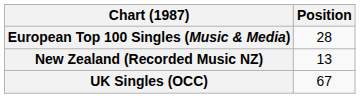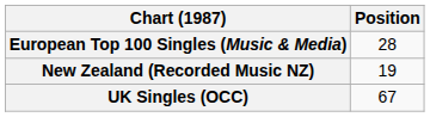 <table class="wikitable plainrowheaders" style="text-align:center">
 <tr>
 <th scope="col">Chart (1987)</th>
 <th scope="col">Position</th>
 </tr>
 <tr>
 <th scope="row">European Top 100 Singles (<em>Music & Media</em>)</th>
 <td>28</td>
 </tr>
 <tr>
 <th scope="row">New Zealand (Recorded Music NZ)</th>
-<td>13</td>
+<td>19</td>
 </tr>
 <tr>
 <th scope="row">UK Singles (OCC)</th>
 <td>67</td>
 </tr>
 </table>
